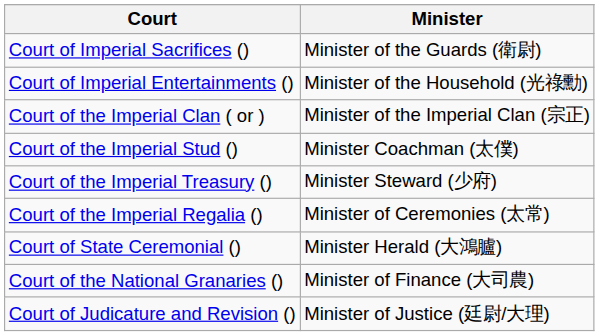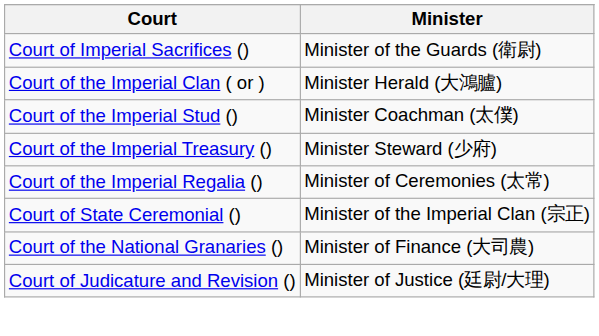 <table class="wikitable">
 <tr style="background:#CCCC;">
 </tr>
 <tr>
 <th>Court</th>
 <th>Minister</th>
 </tr>
 <tr>
 <td><a href='#'>Court of Imperial Sacrifices</a> ()</td>
 <td>Minister of the Guards (衛尉)</td>
 </tr>
 <tr>
-<td><a href='#'>Court of Imperial Entertainments</a> ()</td>
-<td>Minister of the Household (光祿勳)</td>
-</tr>
-<tr>
 <td><a href='#'>Court of the Imperial Clan</a> ( or )</td>
-<td>Minister of the Imperial Clan (宗正)</td>
+<td>Minister Herald (大鴻臚)</td>
 </tr>
 <tr>
 <td><a href='#'>Court of the Imperial Stud</a> ()</td>
 <td>Minister Coachman (太僕)</td>
 </tr>
 <tr>
 <td><a href='#'>Court of the Imperial Treasury</a> ()</td>
 <td>Minister Steward (少府)</td>
 </tr>
 <tr>
 <td><a href='#'>Court of the Imperial Regalia</a> ()</td>
 <td>Minister of Ceremonies (太常)</td>
 </tr>
 <tr>
 <td><a href='#'>Court of State Ceremonial</a> ()</td>
-<td>Minister Herald (大鴻臚)</td>
+<td>Minister of the Imperial Clan (宗正)</td>
 </tr>
 <tr>
 <td><a href='#'>Court of the National Granaries</a> ()</td>
 <td>Minister of Finance (大司農)</td>
 </tr>
 <tr>
 <td><a href='#'>Court of Judicature and Revision</a> ()</td>
 <td>Minister of Justice (廷尉/大理)</td>
 </tr>
 </table>
